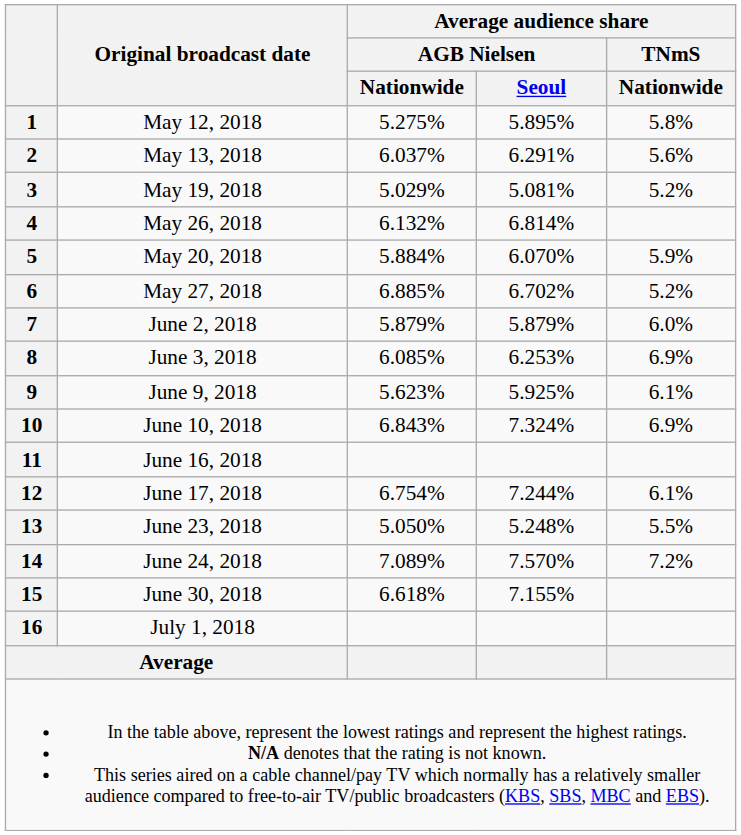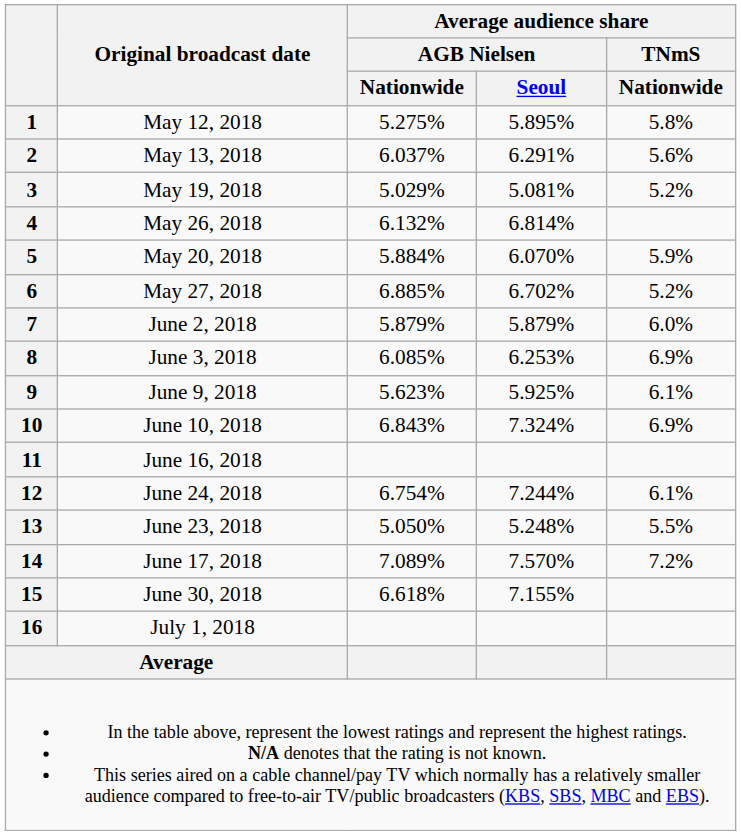 <table class="wikitable" style="text-align:center;max-width:550px; margin-left: auto; margin-right: auto; border: none;">
 <tr>
 </tr>
 <tr>
 <th rowspan="3"></th>
 <th rowspan="3">Original broadcast date</th>
 <th colspan="3">Average audience share</th>
 </tr>
 <tr>
 <th colspan="2">AGB Nielsen</th>
 <th>TNmS</th>
 </tr>
 <tr>
 <th width="90">Nationwide</th>
 <th width="90"><a href='#'>Seoul</a></th>
 <th width="90">Nationwide</th>
 </tr>
 <tr>
 <th>1</th>
 <td>May 12, 2018</td>
 <td>5.275%</td>
 <td>5.895%</td>
 <td>5.8%</td>
 </tr>
 <tr>
 <th>2</th>
 <td>May 13, 2018</td>
 <td>6.037%</td>
 <td>6.291%</td>
 <td>5.6%</td>
 </tr>
 <tr>
 <th>3</th>
 <td>May 19, 2018</td>
 <td>5.029%</td>
 <td>5.081%</td>
 <td>5.2%</td>
 </tr>
 <tr>
 <th>4</th>
 <td>May 26, 2018</td>
 <td>6.132%</td>
 <td>6.814%</td>
 <td></td>
 </tr>
 <tr>
 <th>5</th>
 <td>May 20, 2018</td>
 <td>5.884%</td>
 <td>6.070%</td>
 <td>5.9%</td>
 </tr>
 <tr>
 <th>6</th>
 <td>May 27, 2018</td>
 <td>6.885%</td>
 <td>6.702%</td>
 <td>5.2%</td>
 </tr>
 <tr>
 <th>7</th>
 <td>June 2, 2018</td>
 <td>5.879%</td>
 <td>5.879%</td>
 <td>6.0%</td>
 </tr>
 <tr>
 <th>8</th>
 <td>June 3, 2018</td>
 <td>6.085%</td>
 <td>6.253%</td>
 <td>6.9%</td>
 </tr>
 <tr>
 <th>9</th>
 <td>June 9, 2018</td>
 <td>5.623%</td>
 <td>5.925%</td>
 <td>6.1%</td>
 </tr>
 <tr>
 <th>10</th>
 <td>June 10, 2018</td>
 <td>6.843%</td>
 <td>7.324%</td>
 <td>6.9%</td>
 </tr>
 <tr>
 <th>11</th>
 <td>June 16, 2018</td>
 <td></td>
 <td></td>
 <td></td>
 </tr>
 <tr>
 <th>12</th>
-<td>June 17, 2018</td>
+<td>June 24, 2018</td>
 <td>6.754%</td>
 <td>7.244%</td>
 <td>6.1%</td>
 </tr>
 <tr>
 <th>13</th>
 <td>June 23, 2018</td>
 <td>5.050%</td>
 <td>5.248%</td>
 <td>5.5%</td>
 </tr>
 <tr>
 <th>14</th>
-<td>June 24, 2018</td>
+<td>June 17, 2018</td>
 <td>7.089%</td>
 <td>7.570%</td>
 <td>7.2%</td>
 </tr>
 <tr>
 <th>15</th>
 <td>June 30, 2018</td>
 <td>6.618%</td>
 <td>7.155%</td>
 <td></td>
 </tr>
 <tr>
 <th>16</th>
 <td>July 1, 2018</td>
 <td></td>
 <td></td>
 <td></td>
 </tr>
 <tr>
 <th colspan="2">Average</th>
 <th></th>
 <th></th>
 <th></th>
 </tr>
 <tr>
 <td colspan="5" style="font-size:85%"><br><ul><li>In the table above,  represent the lowest ratings and  represent the highest ratings.</li><li><strong>N/A</strong> denotes that the rating is not known.</li><li>This series aired on a cable channel/pay TV which normally has a relatively smaller audience compared to free-to-air TV/public broadcasters (<a href='#'>KBS</a>, <a href='#'>SBS</a>, <a href='#'>MBC</a> and <a href='#'>EBS</a>).</li></ul></td>
 </tr>
 </table>
